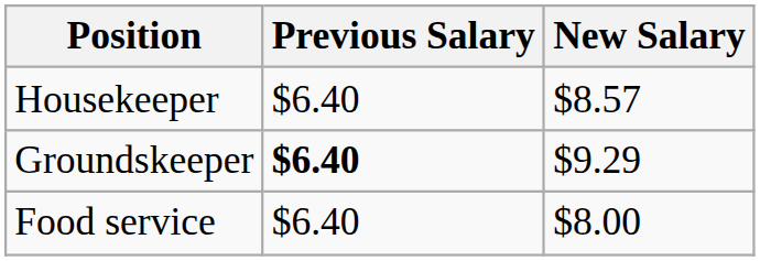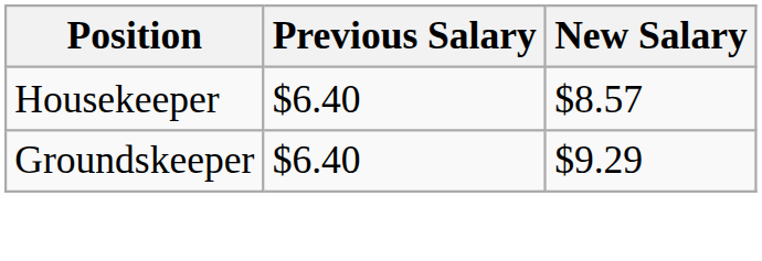 <table class="wikitable">
 <tr>
 <th>Position</th>
 <th>Previous Salary</th>
 <th>New Salary</th>
 </tr>
 <tr>
 <td>Housekeeper</td>
 <td>$6.40</td>
 <td>$8.57</td>
 </tr>
 <tr>
 <td>Groundskeeper</td>
-<td><strong>$6.40</strong></td>
+<td>$6.40</td>
 <td>$9.29</td>
 </tr>
-<tr>
-<td>Food service</td>
-<td>$6.40</td>
-<td>$8.00</td>
-</tr>
 </table>
